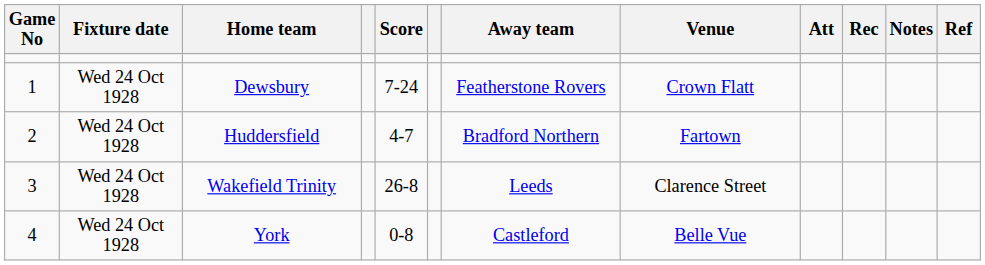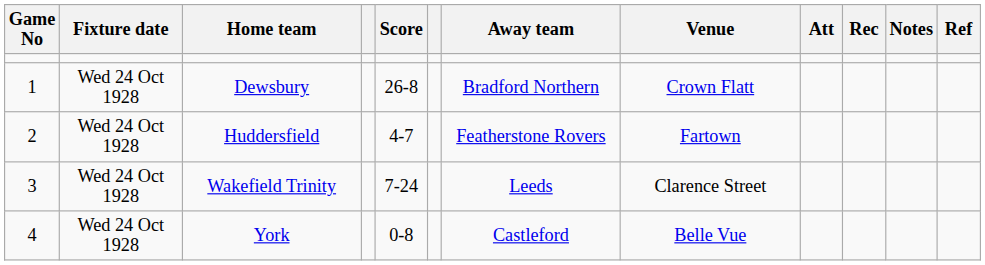 <table class="wikitable" style="text-align:center;">
 <tr>
 <th width=20 abbr="No">Game No</th>
 <th width=100 abbr="Date">Fixture date</th>
 <th width=150 abbr="Home team">Home team</th>
 <th width=5 abbr="space"></th>
 <th width=20 abbr="Score">Score</th>
 <th width=5 abbr="space"></th>
 <th width=150 abbr="Away team">Away team</th>
 <th width=150 abbr="Venue">Venue</th>
 <th width=30 abbr="Att">Att</th>
 <th width=30 abbr="Rec">Rec</th>
 <th width=20 abbr="Notes">Notes</th>
 <th width=30 abbr="Ref">Ref</th>
 </tr>
 <tr>
 <td></td>
 <td></td>
 <td></td>
 <td></td>
 <td></td>
 <td></td>
 <td></td>
 <td></td>
 <td></td>
 <td></td>
 <td></td>
 </tr>
 <tr>
 <td>1</td>
 <td>Wed 24 Oct 1928</td>
 <td><a href='#'>Dewsbury</a></td>
 <td></td>
-<td>7-24</td>
+<td>26-8</td>
 <td></td>
-<td><a href='#'>Featherstone Rovers</a></td>
+<td><a href='#'>Bradford Northern</a></td>
 <td><a href='#'>Crown Flatt</a></td>
 <td></td>
 <td></td>
 <td></td>
 <td></td>
 </tr>
 <tr>
 <td>2</td>
 <td>Wed 24 Oct 1928</td>
 <td><a href='#'>Huddersfield</a></td>
 <td></td>
 <td>4-7</td>
 <td></td>
-<td><a href='#'>Bradford Northern</a></td>
+<td><a href='#'>Featherstone Rovers</a></td>
 <td><a href='#'>Fartown</a></td>
 <td></td>
 <td></td>
 <td></td>
 <td></td>
 </tr>
 <tr>
 <td>3</td>
 <td>Wed 24 Oct 1928</td>
 <td><a href='#'>Wakefield Trinity</a></td>
 <td></td>
-<td>26-8</td>
+<td>7-24</td>
 <td></td>
 <td><a href='#'>Leeds</a></td>
 <td>Clarence Street</td>
 <td></td>
 <td></td>
 <td></td>
 <td></td>
 </tr>
 <tr>
 <td>4</td>
 <td>Wed 24 Oct 1928</td>
 <td><a href='#'>York</a></td>
 <td></td>
 <td>0-8</td>
 <td></td>
 <td><a href='#'>Castleford</a></td>
 <td><a href='#'>Belle Vue</a></td>
 <td></td>
 <td></td>
 <td></td>
 <td></td>
 </tr>
 </table>
